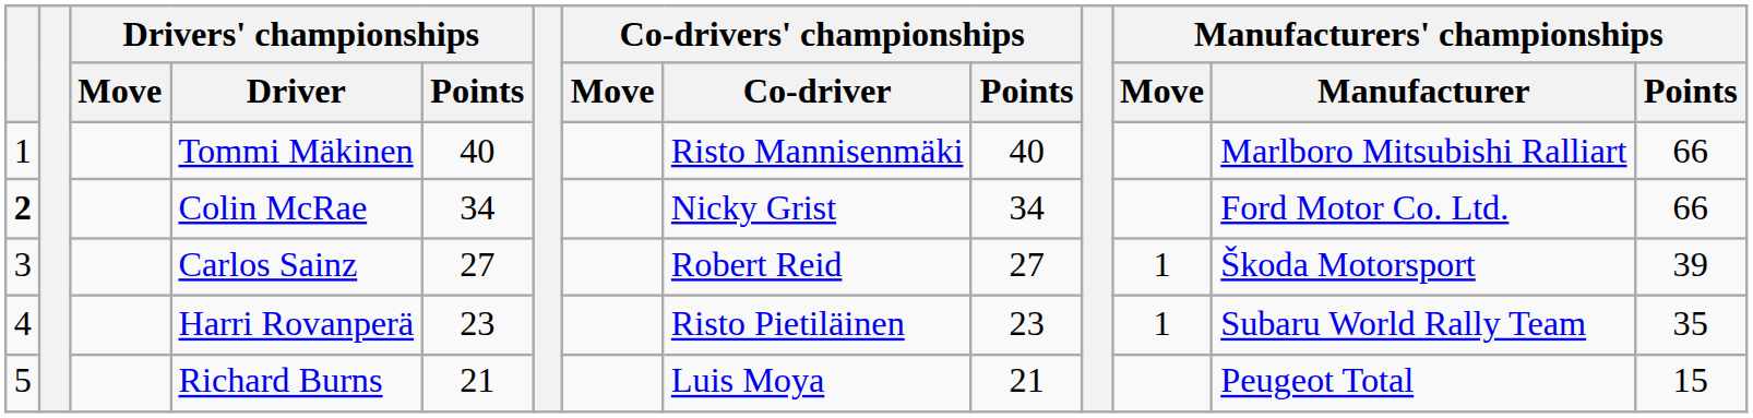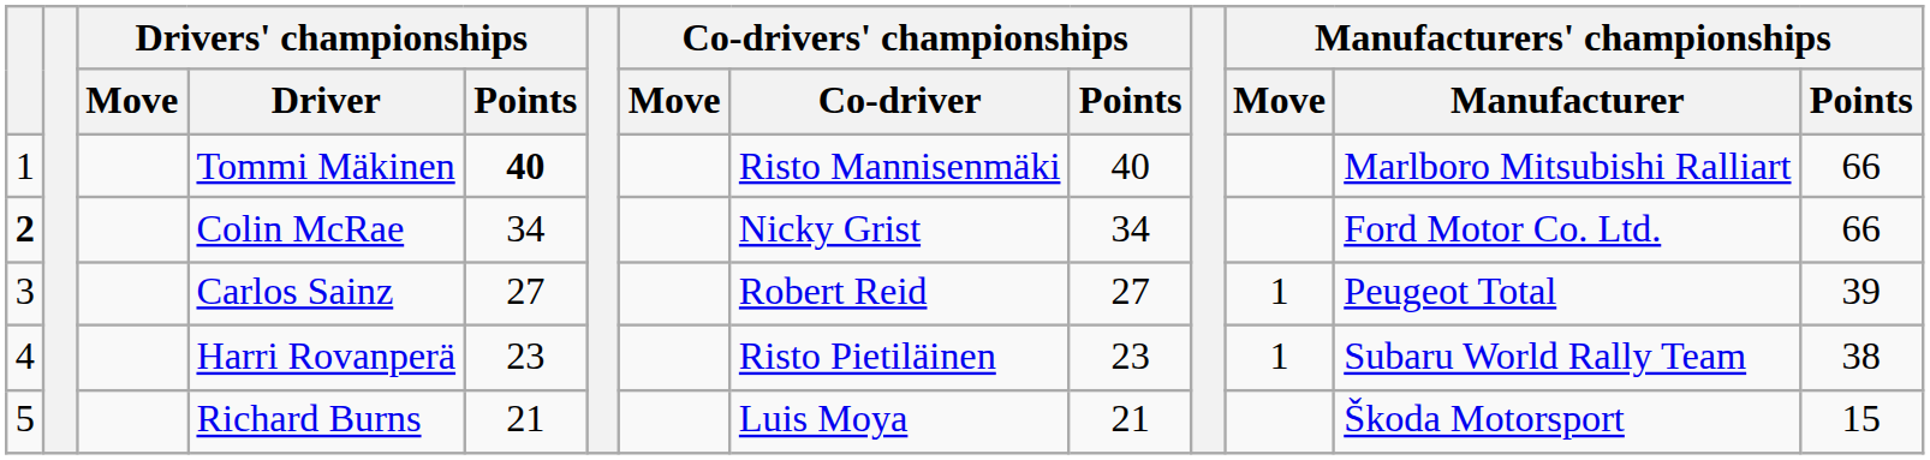 <table class="wikitable" style="font-size:85%;">
 <tr>
 <th rowspan="2"></th>
 <th rowspan="7" style="width:5px;"></th>
 <th colspan="3">Drivers' championships</th>
 <th rowspan="7" style="width:5px;"></th>
 <th colspan="3" nowrap>Co-drivers' championships</th>
 <th rowspan="7" style="width:5px;"></th>
 <th colspan="3" nowrap>Manufacturers' championships</th>
 </tr>
 <tr>
 <th>Move</th>
 <th>Driver</th>
 <th>Points</th>
 <th>Move</th>
 <th>Co-driver</th>
 <th>Points</th>
 <th>Move</th>
 <th>Manufacturer</th>
 <th>Points</th>
 </tr>
 <tr>
 <td align="center">1</td>
 <td align="center"></td>
 <td> <a href='#'>Tommi Mäkinen</a></td>
-<td align="center">40</td>
+<td align="center"><strong>40</strong></td>
 <td align="center"></td>
 <td> <a href='#'>Risto Mannisenmäki</a></td>
 <td align="center">40</td>
 <td align="center"></td>
 <td> <a href='#'>Marlboro Mitsubishi Ralliart</a></td>
 <td align="center">66</td>
 </tr>
 <tr>
 <td align="center"><strong>2</strong></td>
 <td align="center"></td>
 <td> <a href='#'>Colin McRae</a></td>
 <td align="center">34</td>
 <td align="center"></td>
 <td> <a href='#'>Nicky Grist</a></td>
 <td align="center">34</td>
 <td align="center"></td>
 <td> <a href='#'>Ford Motor Co. Ltd.</a></td>
 <td align="center">66</td>
 </tr>
 <tr>
 <td align="center">3</td>
 <td align="center"></td>
 <td> <a href='#'>Carlos Sainz</a></td>
 <td align="center">27</td>
 <td align="center"></td>
 <td> <a href='#'>Robert Reid</a></td>
 <td align="center">27</td>
 <td align="center"> 1</td>
-<td> <a href='#'>Škoda Motorsport</a></td>
+<td> <a href='#'>Peugeot Total</a></td>
 <td align="center">39</td>
 </tr>
 <tr>
 <td align="center">4</td>
 <td align="center"></td>
 <td> <a href='#'>Harri Rovanperä</a></td>
 <td align="center">23</td>
 <td align="center"></td>
 <td> <a href='#'>Risto Pietiläinen</a></td>
 <td align="center">23</td>
 <td align="center"> 1</td>
 <td> <a href='#'>Subaru World Rally Team</a></td>
-<td align="center">35</td>
+<td align="center">38</td>
 </tr>
 <tr>
 <td align="center">5</td>
 <td align="center"></td>
 <td> <a href='#'>Richard Burns</a></td>
 <td align="center">21</td>
 <td align="center"></td>
 <td> <a href='#'>Luis Moya</a></td>
 <td align="center">21</td>
 <td align="center"></td>
-<td> <a href='#'>Peugeot Total</a></td>
+<td> <a href='#'>Škoda Motorsport</a></td>
 <td align="center">15</td>
 </tr>
 </table>
